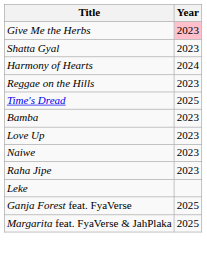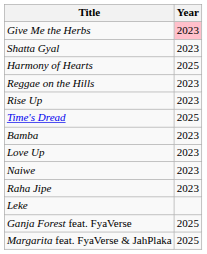 <table class="wikitable">
 <tr>
 <th>Title</th>
 <th>Year</th>
 </tr>
 <tr>
 <td><em>Give Me the Herbs</em></td>
 <td style="background: pink;">2023</td>
 </tr>
 <tr>
 <td><em>Shatta Gyal</em> </td>
 <td>2023</td>
 </tr>
 <tr>
 <td><em>Harmony of Hearts</em></td>
-<td>2024</td>
+<td>2025</td>
 </tr>
 <tr>
 <td><em>Reggae on the Hills</em></td>
+<td>2023</td>
+</tr>
+<tr>
+<td><em>Rise Up</em></td>
 <td>2023</td>
 </tr>
 <tr>
 <td><em><a href='#'>Time's Dread</a></em></td>
 <td>2025</td>
 </tr>
 <tr>
 <td><em>Bamba</em></td>
 <td>2023</td>
 </tr>
 <tr>
 <td><em>Love Up</em></td>
 <td>2023</td>
 </tr>
 <tr>
 <td><em>Naiwe</em></td>
 <td>2023</td>
 </tr>
 <tr>
 <td><em>Raha Jipe</em></td>
 <td>2023</td>
 </tr>
 <tr>
 <td><em>Leke</em></td>
 <td></td>
 </tr>
 <tr>
 <td><em>Ganja Forest</em> feat. FyaVerse</td>
 <td>2025</td>
 </tr>
 <tr>
 <td><em>Margarita</em> feat. FyaVerse & JahPlaka</td>
 <td>2025</td>
 </tr>
 </table>
